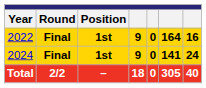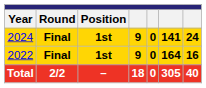 <table class="wikitable" style="text-align: center;">
 <tr>
 <th style="background:#282476;" colspan="7"><a href='#'></a></th>
 </tr>
 <tr>
 <th>Year</th>
 <th>Round</th>
 <th>Position</th>
 <th></th>
 <th></th>
 <th></th>
 <th></th>
 </tr>
 <tr style="background:#FFD604;">
+<td> <a href='#'>2024</a></td>
+<td><strong>Final</strong></td>
+<td><strong>1st</strong></td>
+<td><strong>9</strong></td>
+<td><strong>0</strong></td>
+<td><strong>141</strong></td>
+<td><strong>24</strong></td>
+</tr>
+<tr style="background:#FFD604;">
 <td> <a href='#'>2022</a></td>
 <td><strong>Final</strong></td>
 <td><strong>1st</strong></td>
 <td><strong>9</strong></td>
 <td><strong>0</strong></td>
 <td><strong>164</strong></td>
 <td><strong>16</strong></td>
-</tr>
-<tr style="background:#FFD604;">
-<td> <a href='#'>2024</a></td>
-<td><strong>Final</strong></td>
-<td><strong>1st</strong></td>
-<td><strong>9</strong></td>
-<td><strong>0</strong></td>
-<td><strong>141</strong></td>
-<td><strong>24</strong></td>
 </tr>
 <tr>
 <th style="color:white; background:#EE3325;">Total</th>
 <th style="color:white; background:#EE3325;">2/2</th>
 <th style="color:white; background:#EE3325;">–</th>
 <th style="color:white; background:#EE3325;">18</th>
 <th style="color:white; background:#EE3325;">0</th>
 <th style="color:white; background:#EE3325;">305</th>
 <th style="color:white; background:#EE3325;">40</th>
 </tr>
 </table>
